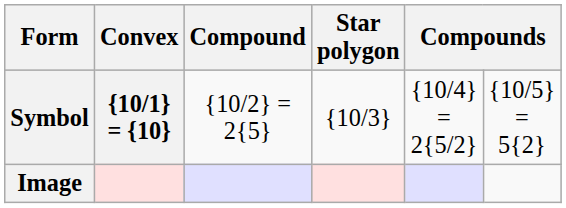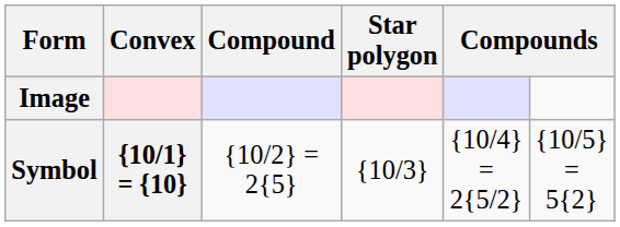 <table class=wikitable width=360>
 <tr>
 <th>Form</th>
 <th>Convex</th>
 <th>Compound</th>
 <th>Star polygon</th>
 <th colspan=2>Compounds</th>
+</tr>
+<tr align=center valign=top>
+<th valign=center>Image</th>
+<td BGCOLOR="#ffe0e0"></td>
+<td BGCOLOR="#e0e0ff"></td>
+<td BGCOLOR="#ffe0e0"></td>
+<td BGCOLOR="#e0e0ff"></td>
+<td></td>
 </tr>
 <tr align=center>
 <th>Symbol</th>
 <th>{10/1} = {10}</th>
 <td>{10/2} = 2{5}</td>
 <td>{10/3}</td>
 <td>{10/4} = 2{5/2}</td>
 <td>{10/5} = 5{2}</td>
 </tr>
-<tr align=center valign=top>
-<th valign=center>Image</th>
-<td BGCOLOR="#ffe0e0"></td>
-<td BGCOLOR="#e0e0ff"></td>
-<td BGCOLOR="#ffe0e0"></td>
-<td BGCOLOR="#e0e0ff"></td>
-<td></td>
-</tr>
 </table>
